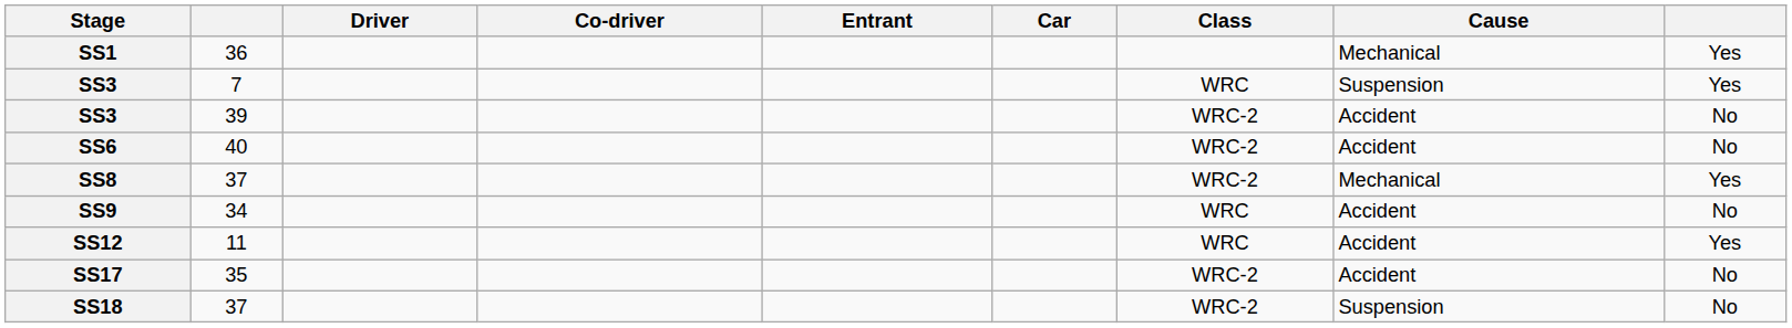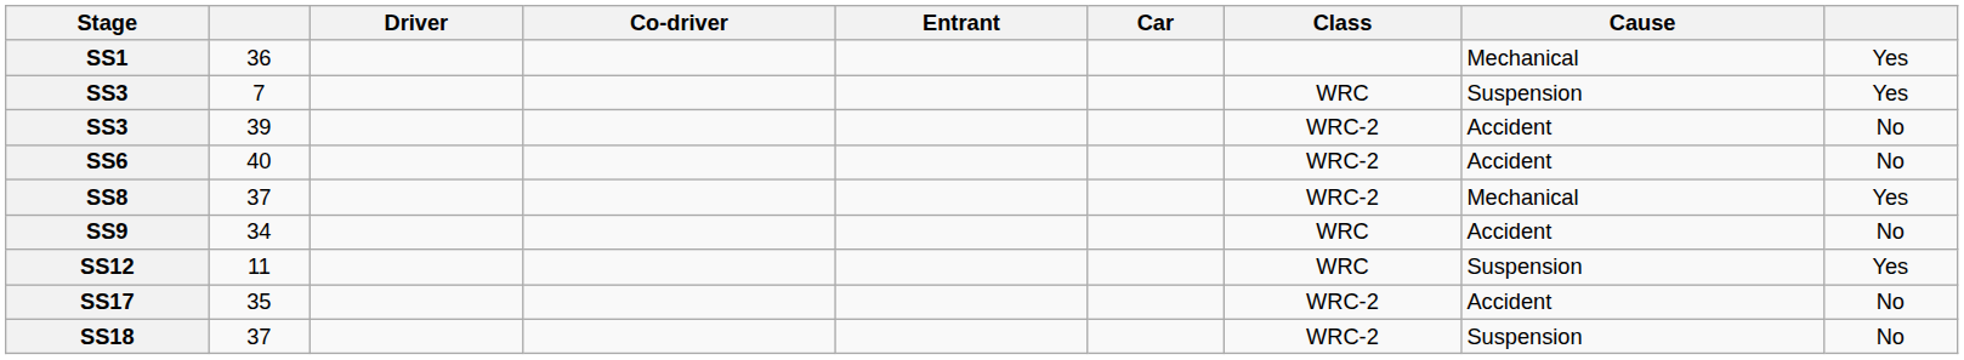 <table class="wikitable" width=95% style="font-size: 85%;">
 <tr>
 <th>Stage</th>
 <th></th>
 <th>Driver</th>
 <th>Co-driver</th>
 <th>Entrant</th>
 <th>Car</th>
 <th>Class</th>
 <th>Cause</th>
 <th></th>
 </tr>
 <tr>
 <th>SS1</th>
 <td align="center">36</td>
 <td></td>
 <td></td>
 <td></td>
 <td></td>
 <td align="center"></td>
 <td>Mechanical</td>
 <td align="center">Yes</td>
 </tr>
 <tr>
 <th>SS3</th>
 <td align="center">7</td>
 <td></td>
 <td></td>
 <td></td>
 <td></td>
 <td align="center">WRC</td>
 <td>Suspension</td>
 <td align="center">Yes</td>
 </tr>
 <tr>
 <th>SS3</th>
 <td align="center">39</td>
 <td></td>
 <td></td>
 <td></td>
 <td></td>
 <td align="center">WRC-2</td>
 <td>Accident</td>
 <td align="center">No</td>
 </tr>
 <tr>
 <th>SS6</th>
 <td align="center">40</td>
 <td></td>
 <td></td>
 <td></td>
 <td></td>
 <td align="center">WRC-2</td>
 <td>Accident</td>
 <td align="center">No</td>
 </tr>
 <tr>
 <th>SS8</th>
 <td align="center">37</td>
 <td></td>
 <td></td>
 <td></td>
 <td></td>
 <td align="center">WRC-2</td>
 <td>Mechanical</td>
 <td align="center">Yes</td>
 </tr>
 <tr>
 <th>SS9</th>
 <td align="center">34</td>
 <td></td>
 <td></td>
 <td></td>
 <td></td>
 <td align="center">WRC</td>
 <td>Accident</td>
 <td align="center">No</td>
 </tr>
 <tr>
 <th>SS12</th>
 <td align="center">11</td>
 <td></td>
 <td></td>
 <td></td>
 <td></td>
 <td align="center">WRC</td>
-<td>Accident</td>
+<td>Suspension</td>
 <td align="center">Yes</td>
 </tr>
 <tr>
 <th>SS17</th>
 <td align="center">35</td>
 <td></td>
 <td></td>
 <td></td>
 <td></td>
 <td align="center">WRC-2</td>
 <td>Accident</td>
 <td align="center">No</td>
 </tr>
 <tr>
 <th>SS18</th>
 <td align="center">37</td>
 <td></td>
 <td></td>
 <td></td>
 <td></td>
 <td align="center">WRC-2</td>
 <td>Suspension</td>
 <td align="center">No</td>
 </tr>
 </table>
